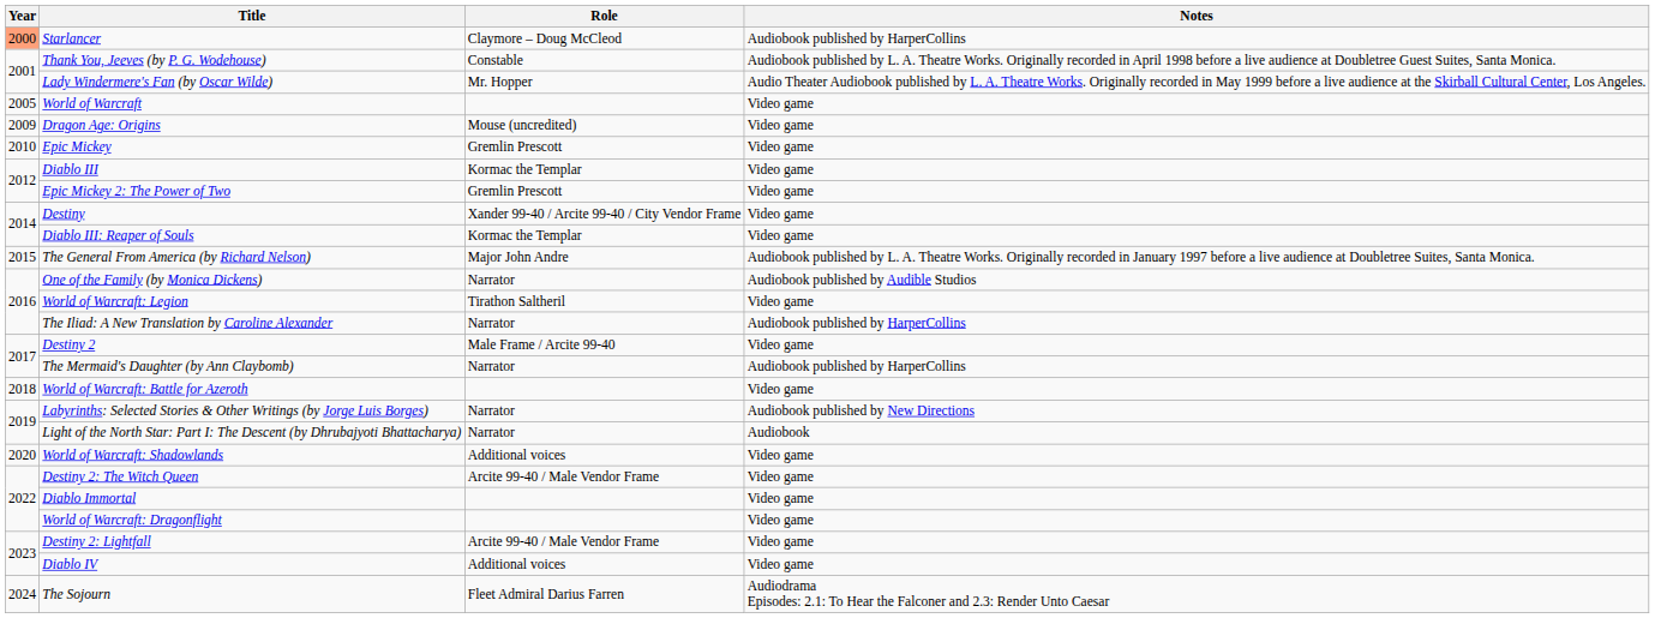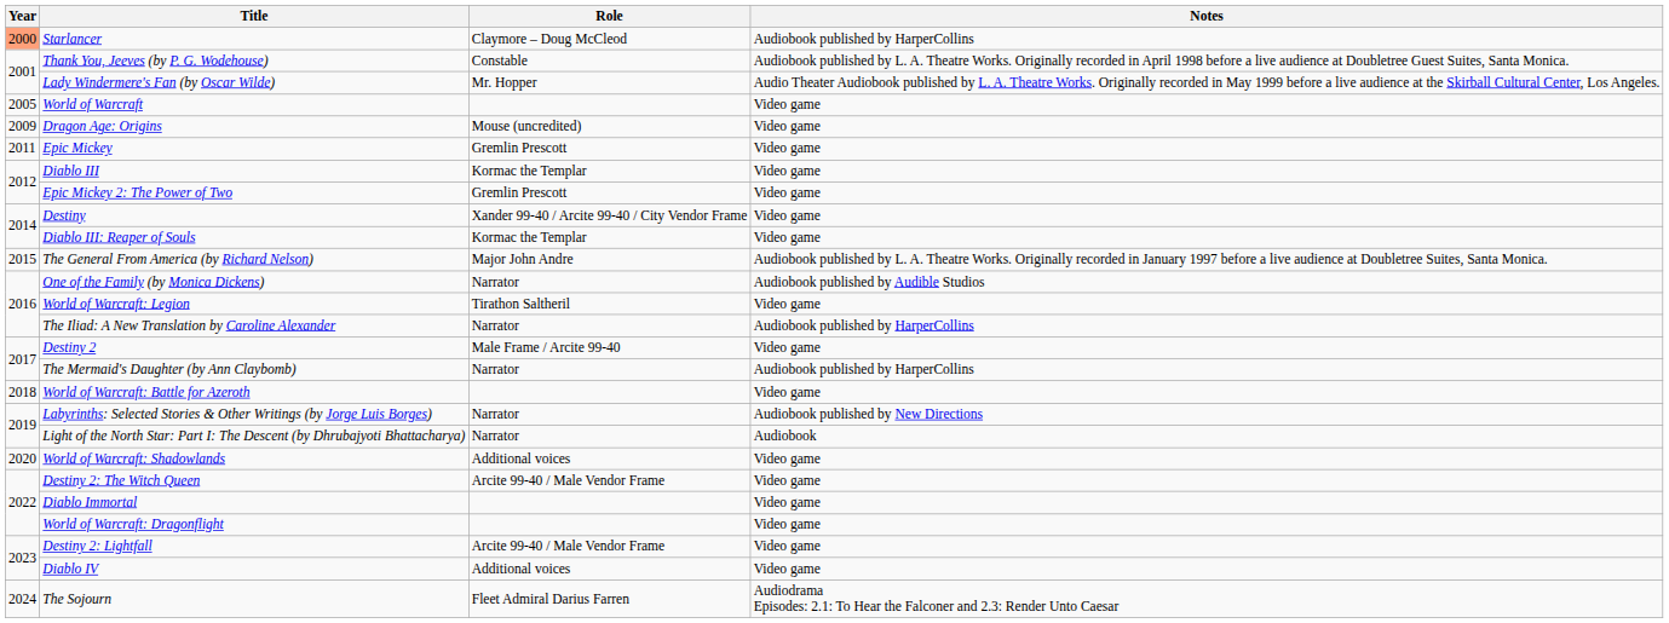 <table class="wikitable">
 <tr>
 <th>Year</th>
 <th>Title</th>
 <th>Role</th>
 <th>Notes</th>
 </tr>
 <tr>
 <td style="background: lightsalmon;">2000</td>
 <td><em><a href='#'>Starlancer</a></em></td>
 <td>Claymore – Doug McCleod</td>
 <td>Audiobook published by HarperCollins</td>
 </tr>
 <tr>
 <td rowspan="2">2001</td>
 <td><em><a href='#'>Thank You, Jeeves</a> (by <a href='#'>P. G. Wodehouse</a>)</em></td>
 <td>Constable</td>
 <td>Audiobook published by L. A. Theatre Works. Originally recorded in April 1998 before a live audience at Doubletree Guest Suites, Santa Monica.</td>
 </tr>
 <tr>
 <td><em><a href='#'>Lady Windermere's Fan</a> (by <a href='#'>Oscar Wilde</a>)</em></td>
 <td>Mr. Hopper</td>
 <td>Audio Theater Audiobook published by <a href='#'>L. A. Theatre Works</a>. Originally recorded in May 1999 before a live audience at the <a href='#'>Skirball Cultural Center</a>, Los Angeles.</td>
 </tr>
 <tr>
 <td>2005</td>
 <td><em><a href='#'>World of Warcraft</a></em></td>
 <td></td>
 <td>Video game</td>
 </tr>
 <tr>
 <td>2009</td>
 <td><em><a href='#'>Dragon Age: Origins</a></em></td>
 <td>Mouse (uncredited)</td>
 <td>Video game</td>
 </tr>
 <tr>
-<td>2010</td>
+<td>2011</td>
 <td><em><a href='#'>Epic Mickey</a></em></td>
 <td>Gremlin Prescott</td>
 <td>Video game</td>
 </tr>
 <tr>
 <td rowspan="2">2012</td>
 <td><em><a href='#'>Diablo III</a></em></td>
 <td>Kormac the Templar</td>
 <td>Video game</td>
 </tr>
 <tr>
 <td><em><a href='#'>Epic Mickey 2: The Power of Two</a></em></td>
 <td>Gremlin Prescott</td>
 <td>Video game</td>
 </tr>
 <tr>
 <td rowspan="2">2014</td>
 <td><em><a href='#'>Destiny</a></em></td>
 <td>Xander 99-40 / Arcite 99-40 / City Vendor Frame</td>
 <td>Video game</td>
 </tr>
 <tr>
 <td><em><a href='#'>Diablo III: Reaper of Souls</a></em></td>
 <td>Kormac the Templar</td>
 <td>Video game</td>
 </tr>
 <tr>
 <td>2015</td>
 <td><em>The General From America (by <a href='#'>Richard Nelson</a>)</em></td>
 <td>Major John Andre</td>
 <td>Audiobook published by L. A. Theatre Works. Originally recorded in January 1997 before a live audience at Doubletree Suites, Santa Monica.</td>
 </tr>
 <tr>
 <td rowspan="3">2016</td>
 <td><em><a href='#'>One of the Family</a> (by <a href='#'>Monica Dickens</a>)</em></td>
 <td>Narrator</td>
 <td>Audiobook published by <a href='#'>Audible</a> Studios</td>
 </tr>
 <tr>
 <td><em><a href='#'>World of Warcraft: Legion</a></em></td>
 <td>Tirathon Saltheril</td>
 <td>Video game</td>
 </tr>
 <tr>
 <td><em>The Iliad: A New Translation by <a href='#'>Caroline Alexander</a></em></td>
 <td>Narrator</td>
 <td>Audiobook published by <a href='#'>HarperCollins</a></td>
 </tr>
 <tr>
 <td rowspan="2">2017</td>
 <td><em><a href='#'>Destiny 2</a></em></td>
 <td>Male Frame / Arcite 99-40</td>
 <td>Video game</td>
 </tr>
 <tr>
 <td><em>The Mermaid's Daughter (by Ann Claybomb)</em></td>
 <td>Narrator</td>
 <td>Audiobook published by HarperCollins</td>
 </tr>
 <tr>
 <td>2018</td>
 <td><em><a href='#'>World of Warcraft: Battle for Azeroth</a></em></td>
 <td></td>
 <td>Video game</td>
 </tr>
 <tr>
 <td rowspan="2">2019</td>
 <td><em><a href='#'>Labyrinths</a>: Selected Stories & Other Writings (by <a href='#'>Jorge Luis Borges</a>)</em></td>
 <td>Narrator</td>
 <td>Audiobook published by <a href='#'>New Directions</a></td>
 </tr>
 <tr>
 <td><em>Light of the North Star: Part I: The Descent (by Dhrubajyoti Bhattacharya)</em></td>
 <td>Narrator</td>
 <td>Audiobook</td>
 </tr>
 <tr>
 <td>2020</td>
 <td><em><a href='#'>World of Warcraft: Shadowlands</a></em></td>
 <td>Additional voices</td>
 <td>Video game</td>
 </tr>
 <tr>
 <td rowspan="3">2022</td>
 <td><em><a href='#'>Destiny 2: The Witch Queen</a></em></td>
 <td>Arcite 99-40 / Male Vendor Frame</td>
 <td>Video game</td>
 </tr>
 <tr>
 <td><em><a href='#'>Diablo Immortal</a></em></td>
 <td></td>
 <td>Video game</td>
 </tr>
 <tr>
 <td><em><a href='#'>World of Warcraft: Dragonflight</a></em></td>
 <td></td>
 <td>Video game</td>
 </tr>
 <tr>
 <td rowspan="2">2023</td>
 <td><em><a href='#'>Destiny 2: Lightfall</a></em></td>
 <td>Arcite 99-40 / Male Vendor Frame</td>
 <td>Video game</td>
 </tr>
 <tr>
 <td><em><a href='#'>Diablo IV</a></em></td>
 <td>Additional voices</td>
 <td>Video game</td>
 </tr>
 <tr>
 <td>2024</td>
 <td><em>The Sojourn</em></td>
 <td>Fleet Admiral Darius Farren</td>
 <td>Audiodrama<br>Episodes: 2.1: To Hear the Falconer and 2.3: Render Unto Caesar</td>
 </tr>
 </table>
